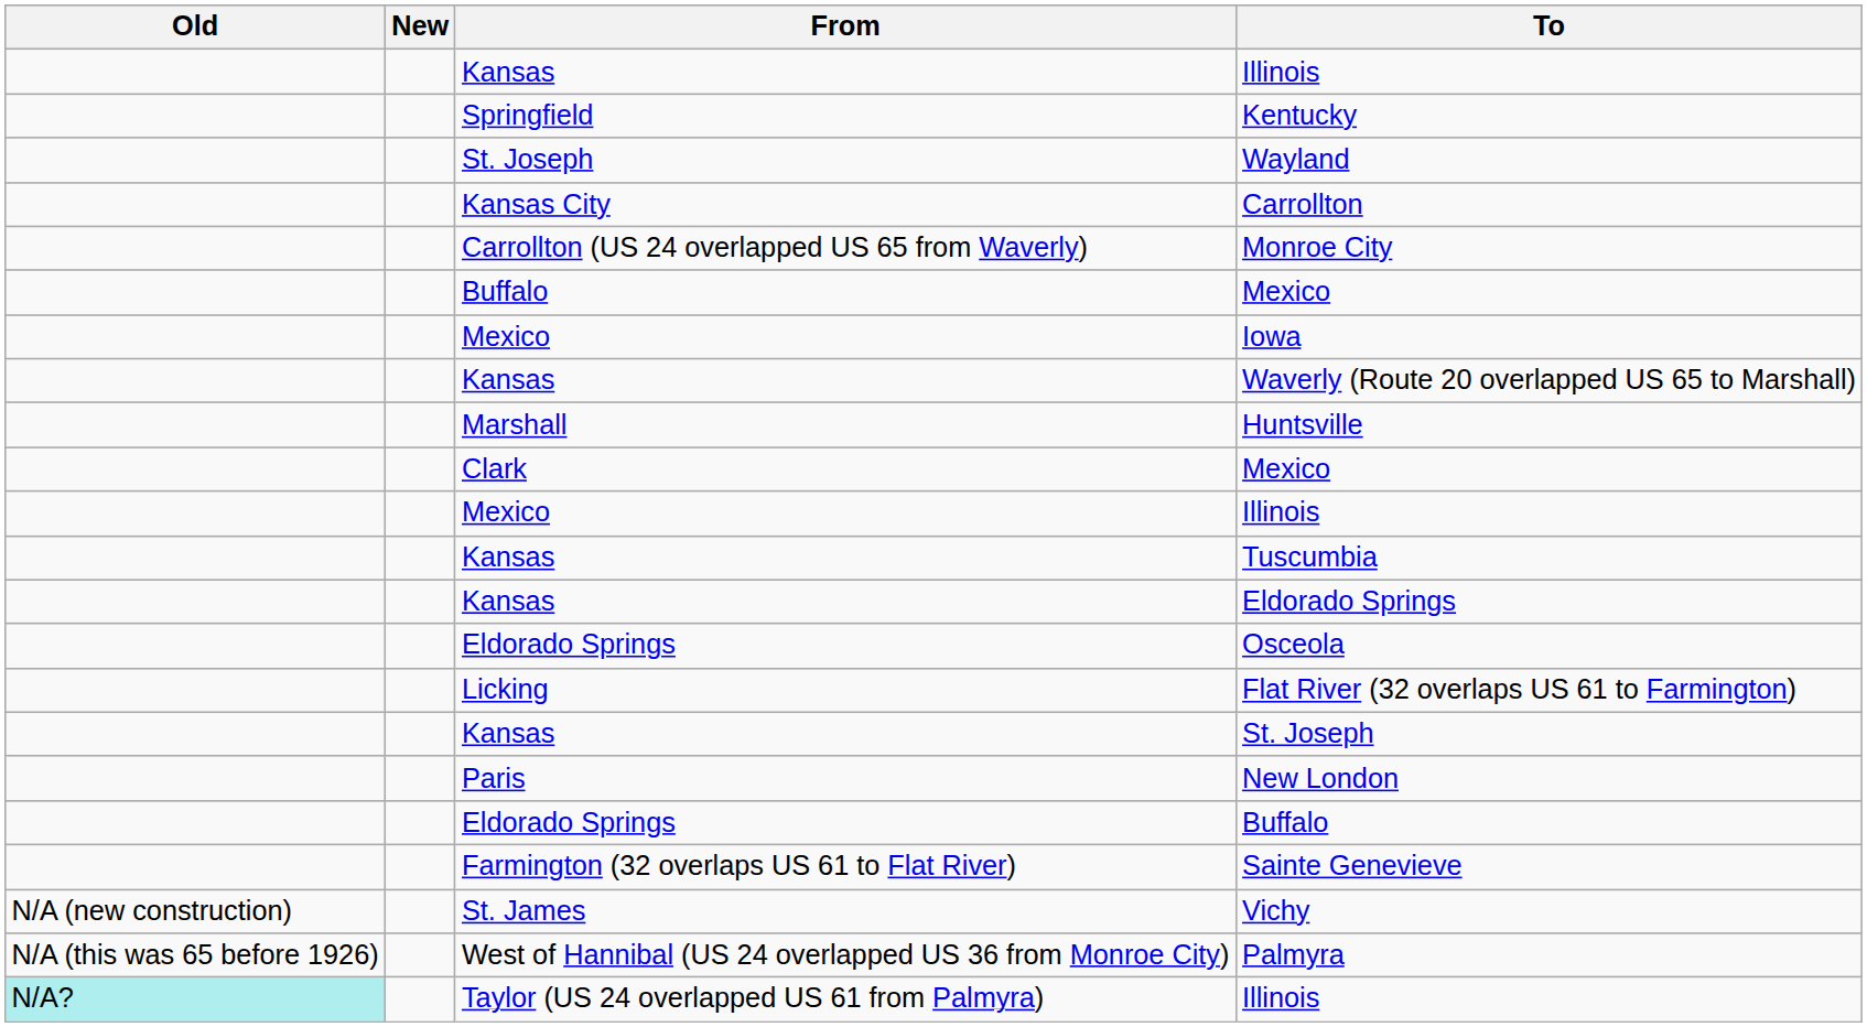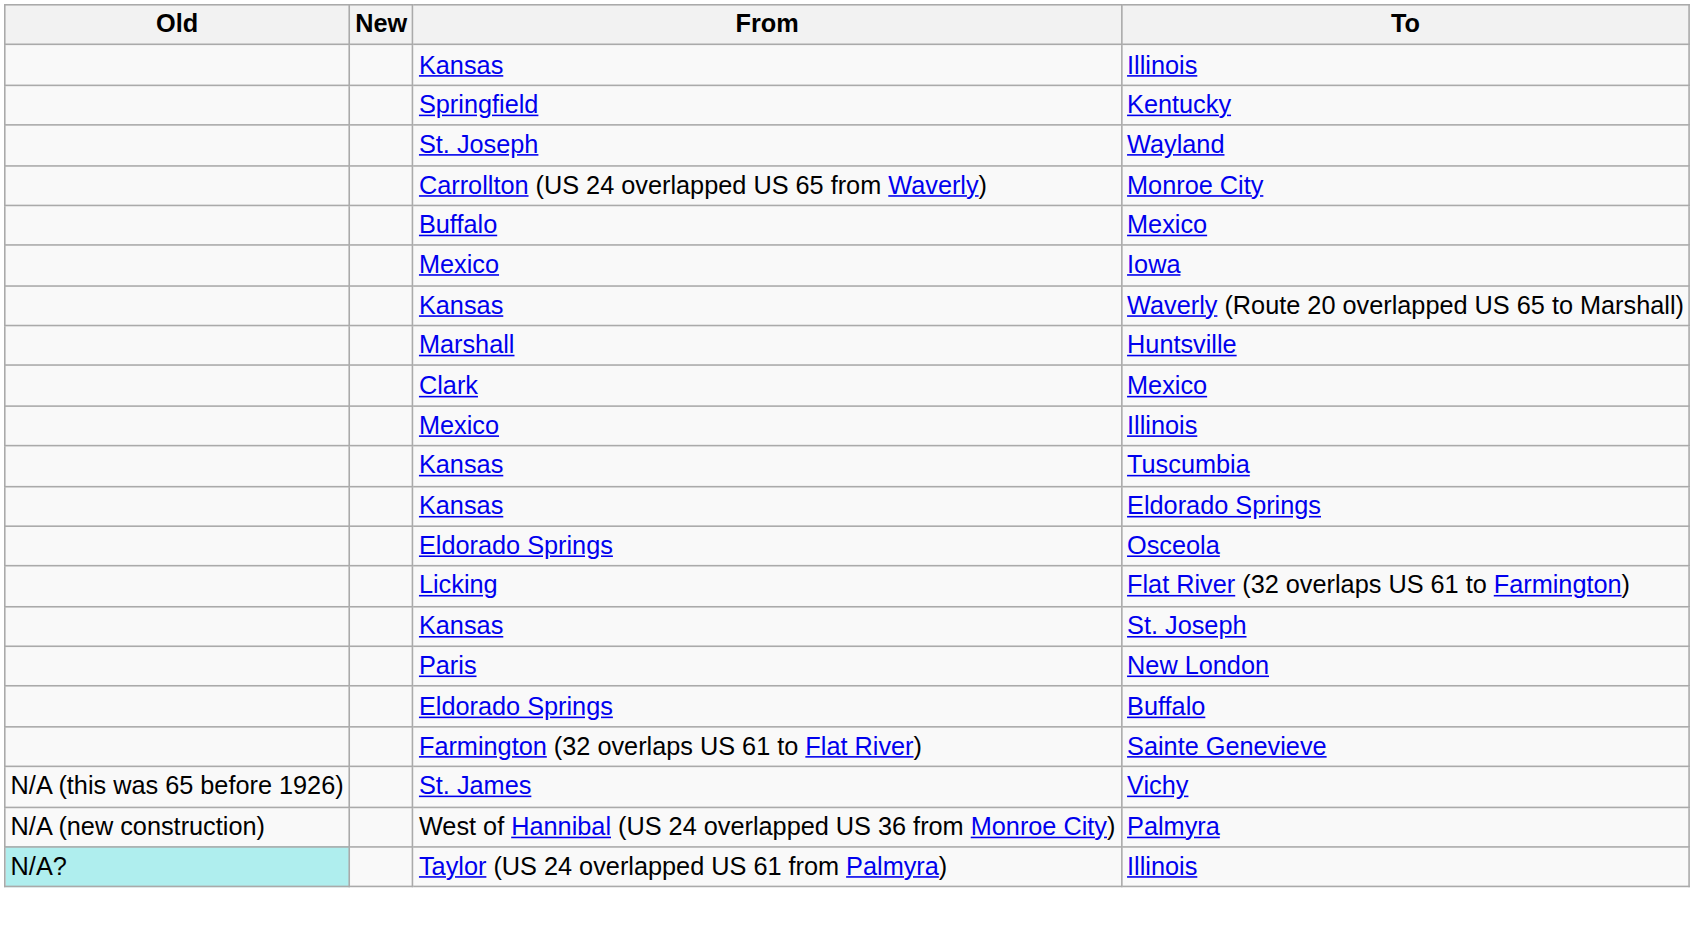 <table class="wikitable sortable">
 <tr>
 <th>Old</th>
 <th>New</th>
 <th>From</th>
 <th>To</th>
 </tr>
 <tr>
 <td></td>
 <td></td>
 <td><a href='#'>Kansas</a></td>
 <td><a href='#'>Illinois</a></td>
 </tr>
 <tr>
 <td></td>
 <td></td>
 <td><a href='#'>Springfield</a></td>
 <td><a href='#'>Kentucky</a></td>
 </tr>
 <tr>
 <td></td>
 <td></td>
 <td><a href='#'>St. Joseph</a></td>
 <td><a href='#'>Wayland</a></td>
-</tr>
-<tr>
-<td></td>
-<td></td>
-<td><a href='#'>Kansas City</a></td>
-<td><a href='#'>Carrollton</a></td>
 </tr>
 <tr>
 <td></td>
 <td></td>
 <td><a href='#'>Carrollton</a> (US 24 overlapped US 65 from <a href='#'>Waverly</a>)</td>
 <td><a href='#'>Monroe City</a></td>
 </tr>
 <tr>
 <td></td>
 <td></td>
 <td><a href='#'>Buffalo</a></td>
 <td><a href='#'>Mexico</a></td>
 </tr>
 <tr>
 <td></td>
 <td></td>
 <td><a href='#'>Mexico</a></td>
 <td><a href='#'>Iowa</a></td>
 </tr>
 <tr>
 <td></td>
 <td></td>
 <td><a href='#'>Kansas</a></td>
 <td><a href='#'>Waverly</a> (Route 20 overlapped US 65 to Marshall)</td>
 </tr>
 <tr>
 <td></td>
 <td></td>
 <td><a href='#'>Marshall</a></td>
 <td><a href='#'>Huntsville</a></td>
 </tr>
 <tr>
 <td></td>
 <td></td>
 <td><a href='#'>Clark</a></td>
 <td><a href='#'>Mexico</a></td>
 </tr>
 <tr>
 <td></td>
 <td></td>
 <td><a href='#'>Mexico</a></td>
 <td><a href='#'>Illinois</a></td>
 </tr>
 <tr>
 <td></td>
 <td></td>
 <td><a href='#'>Kansas</a></td>
 <td><a href='#'>Tuscumbia</a></td>
 </tr>
 <tr>
 <td></td>
 <td></td>
 <td><a href='#'>Kansas</a></td>
 <td><a href='#'>Eldorado Springs</a></td>
 </tr>
 <tr>
 <td></td>
 <td></td>
 <td><a href='#'>Eldorado Springs</a></td>
 <td><a href='#'>Osceola</a></td>
 </tr>
 <tr>
 <td></td>
 <td></td>
 <td><a href='#'>Licking</a></td>
 <td><a href='#'>Flat River</a> (32 overlaps US 61 to <a href='#'>Farmington</a>)</td>
 </tr>
 <tr>
 <td></td>
 <td></td>
 <td><a href='#'>Kansas</a></td>
 <td><a href='#'>St. Joseph</a></td>
 </tr>
 <tr>
 <td></td>
 <td></td>
 <td><a href='#'>Paris</a></td>
 <td><a href='#'>New London</a></td>
 </tr>
 <tr>
 <td></td>
 <td></td>
 <td><a href='#'>Eldorado Springs</a></td>
 <td><a href='#'>Buffalo</a></td>
 </tr>
 <tr>
 <td></td>
 <td></td>
 <td><a href='#'>Farmington</a> (32 overlaps US 61 to <a href='#'>Flat River</a>)</td>
 <td><a href='#'>Sainte Genevieve</a></td>
 </tr>
 <tr>
-<td>N/A (new construction)</td>
+<td>N/A (this was 65 before 1926)</td>
 <td></td>
 <td><a href='#'>St. James</a></td>
 <td><a href='#'>Vichy</a></td>
 </tr>
 <tr>
-<td>N/A (this was 65 before 1926)</td>
+<td>N/A (new construction)</td>
 <td></td>
 <td>West of <a href='#'>Hannibal</a> (US 24 overlapped US 36 from <a href='#'>Monroe City</a>)</td>
 <td><a href='#'>Palmyra</a></td>
 </tr>
 <tr>
 <td style="background: paleturquoise;">N/A?</td>
 <td></td>
 <td><a href='#'>Taylor</a> (US 24 overlapped US 61 from <a href='#'>Palmyra</a>)</td>
 <td><a href='#'>Illinois</a></td>
 </tr>
 </table>
